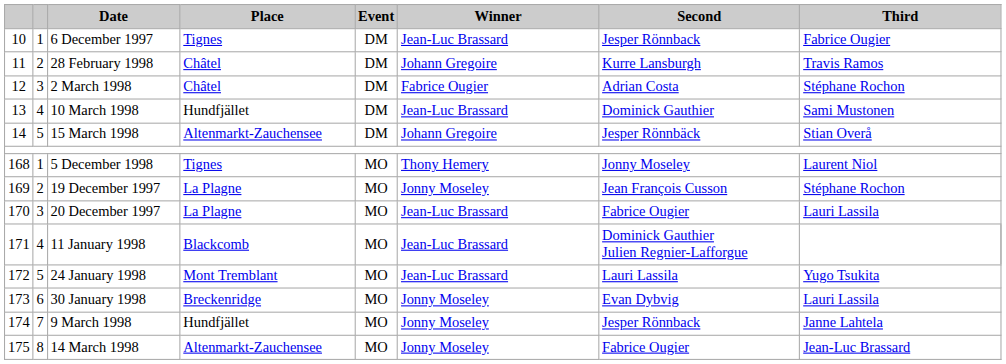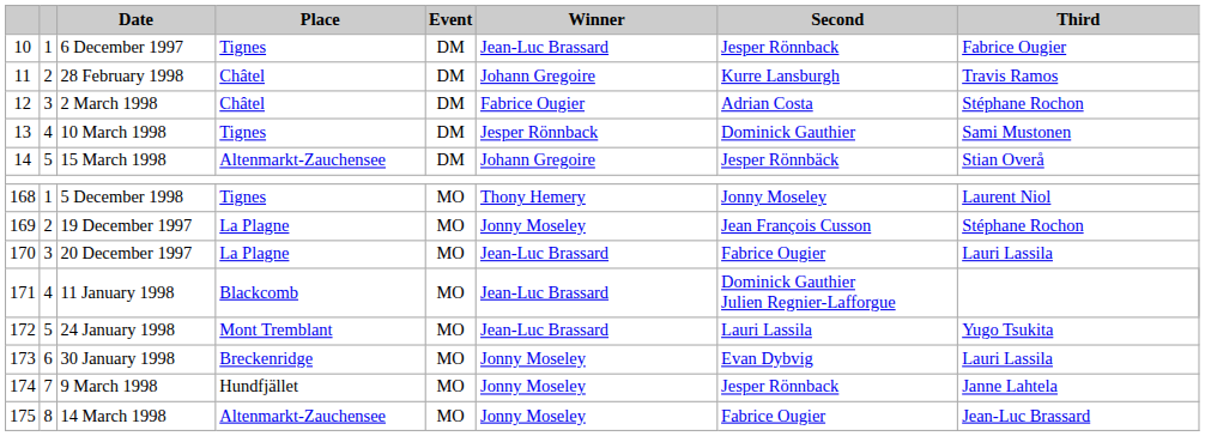 <table class="wikitable plainrowheaders" style="background:#fff; font-size:86%; line-height:16px; border:grey solid 1px; border-collapse:collapse;">
 <tr style="background:#ccc; text-align:center;">
 <th scope="col" style="background:#ccc; width=20 px;"></th>
 <th scope="col" style="background:#ccc; width=30 px;"></th>
 <th scope="col" style="background:#ccc; width:120px;">Date</th>
 <th scope="col" style="background:#ccc; width:160px;">Place</th>
 <th scope="col" style="background:#ccc; width:15px;">Event</th>
 <th scope="col" style="background:#ccc; width:185px;">Winner</th>
 <th scope="col" style="background:#ccc; width:185px;">Second</th>
 <th scope="col" style="background:#ccc; width:185px;">Third</th>
 </tr>
 <tr>
 <td align=center>10</td>
 <td align=center>1</td>
 <td>6 December 1997</td>
 <td> <a href='#'>Tignes</a></td>
 <td align=center>DM</td>
 <td> <a href='#'>Jean-Luc Brassard</a></td>
 <td> <a href='#'>Jesper Rönnback</a></td>
 <td> <a href='#'>Fabrice Ougier</a></td>
 </tr>
 <tr>
 <td align=center>11</td>
 <td align=center>2</td>
 <td>28 February 1998</td>
 <td> <a href='#'>Châtel</a></td>
 <td align=center>DM</td>
 <td> <a href='#'>Johann Gregoire</a></td>
 <td> <a href='#'>Kurre Lansburgh</a></td>
 <td> <a href='#'>Travis Ramos</a></td>
 </tr>
 <tr>
 <td align=center>12</td>
 <td align=center>3</td>
 <td>2 March 1998</td>
 <td> <a href='#'>Châtel</a></td>
 <td align=center>DM</td>
 <td> <a href='#'>Fabrice Ougier</a></td>
 <td> <a href='#'>Adrian Costa</a></td>
 <td> <a href='#'>Stéphane Rochon</a></td>
 </tr>
 <tr>
 <td align=center>13</td>
 <td align=center>4</td>
 <td>10 March 1998</td>
-<td> Hundfjället</td>
+<td> <a href='#'>Tignes</a></td>
 <td align=center>DM</td>
-<td> <a href='#'>Jean-Luc Brassard</a></td>
+<td> <a href='#'>Jesper Rönnback</a></td>
 <td> <a href='#'>Dominick Gauthier</a></td>
 <td> <a href='#'>Sami Mustonen</a></td>
 </tr>
 <tr>
 <td align=center>14</td>
 <td align=center>5</td>
 <td>15 March 1998</td>
 <td> <a href='#'>Altenmarkt-Zauchensee</a></td>
 <td align=center>DM</td>
 <td> <a href='#'>Johann Gregoire</a></td>
 <td> <a href='#'>Jesper Rönnbäck</a></td>
 <td> <a href='#'>Stian Overå</a></td>
 </tr>
 <tr>
 <td colspan=8></td>
 </tr>
 <tr>
 <td align=center>168</td>
 <td align=center>1</td>
 <td>5 December 1998</td>
 <td> <a href='#'>Tignes</a></td>
 <td align=center>MO</td>
 <td> <a href='#'>Thony Hemery</a></td>
 <td> <a href='#'>Jonny Moseley</a></td>
 <td> <a href='#'>Laurent Niol</a></td>
 </tr>
 <tr>
 <td align=center>169</td>
 <td align=center>2</td>
 <td>19 December 1997</td>
 <td> <a href='#'>La Plagne</a></td>
 <td align=center>MO</td>
 <td> <a href='#'>Jonny Moseley</a></td>
 <td> <a href='#'>Jean François Cusson</a></td>
 <td> <a href='#'>Stéphane Rochon</a></td>
 </tr>
 <tr>
 <td align=center>170</td>
 <td align=center>3</td>
 <td>20 December 1997</td>
 <td> <a href='#'>La Plagne</a></td>
 <td align=center>MO</td>
 <td> <a href='#'>Jean-Luc Brassard</a></td>
 <td> <a href='#'>Fabrice Ougier</a></td>
 <td> <a href='#'>Lauri Lassila</a></td>
 </tr>
 <tr>
 <td align=center>171</td>
 <td align=center>4</td>
 <td>11 January 1998</td>
 <td> <a href='#'>Blackcomb</a></td>
 <td align=center>MO</td>
 <td> <a href='#'>Jean-Luc Brassard</a></td>
 <td> <a href='#'>Dominick Gauthier</a><br> <a href='#'>Julien Regnier-Lafforgue</a></td>
 </tr>
 <tr>
 <td align=center>172</td>
 <td align=center>5</td>
 <td>24 January 1998</td>
 <td> <a href='#'>Mont Tremblant</a></td>
 <td align=center>MO</td>
 <td> <a href='#'>Jean-Luc Brassard</a></td>
 <td> <a href='#'>Lauri Lassila</a></td>
 <td> <a href='#'>Yugo Tsukita</a></td>
 </tr>
 <tr>
 <td align=center>173</td>
 <td align=center>6</td>
 <td>30 January 1998</td>
 <td> <a href='#'>Breckenridge</a></td>
 <td align=center>MO</td>
 <td> <a href='#'>Jonny Moseley</a></td>
 <td> <a href='#'>Evan Dybvig</a></td>
 <td> <a href='#'>Lauri Lassila</a></td>
 </tr>
 <tr>
 <td align=center>174</td>
 <td align=center>7</td>
 <td>9 March 1998</td>
 <td> Hundfjället</td>
 <td align=center>MO</td>
 <td> <a href='#'>Jonny Moseley</a></td>
 <td> <a href='#'>Jesper Rönnback</a></td>
 <td> <a href='#'>Janne Lahtela</a></td>
 </tr>
 <tr>
 <td align=center>175</td>
 <td align=center>8</td>
 <td>14 March 1998</td>
 <td> <a href='#'>Altenmarkt-Zauchensee</a></td>
 <td align=center>MO</td>
 <td> <a href='#'>Jonny Moseley</a></td>
 <td> <a href='#'>Fabrice Ougier</a></td>
 <td> <a href='#'>Jean-Luc Brassard</a></td>
 </tr>
 </table>
